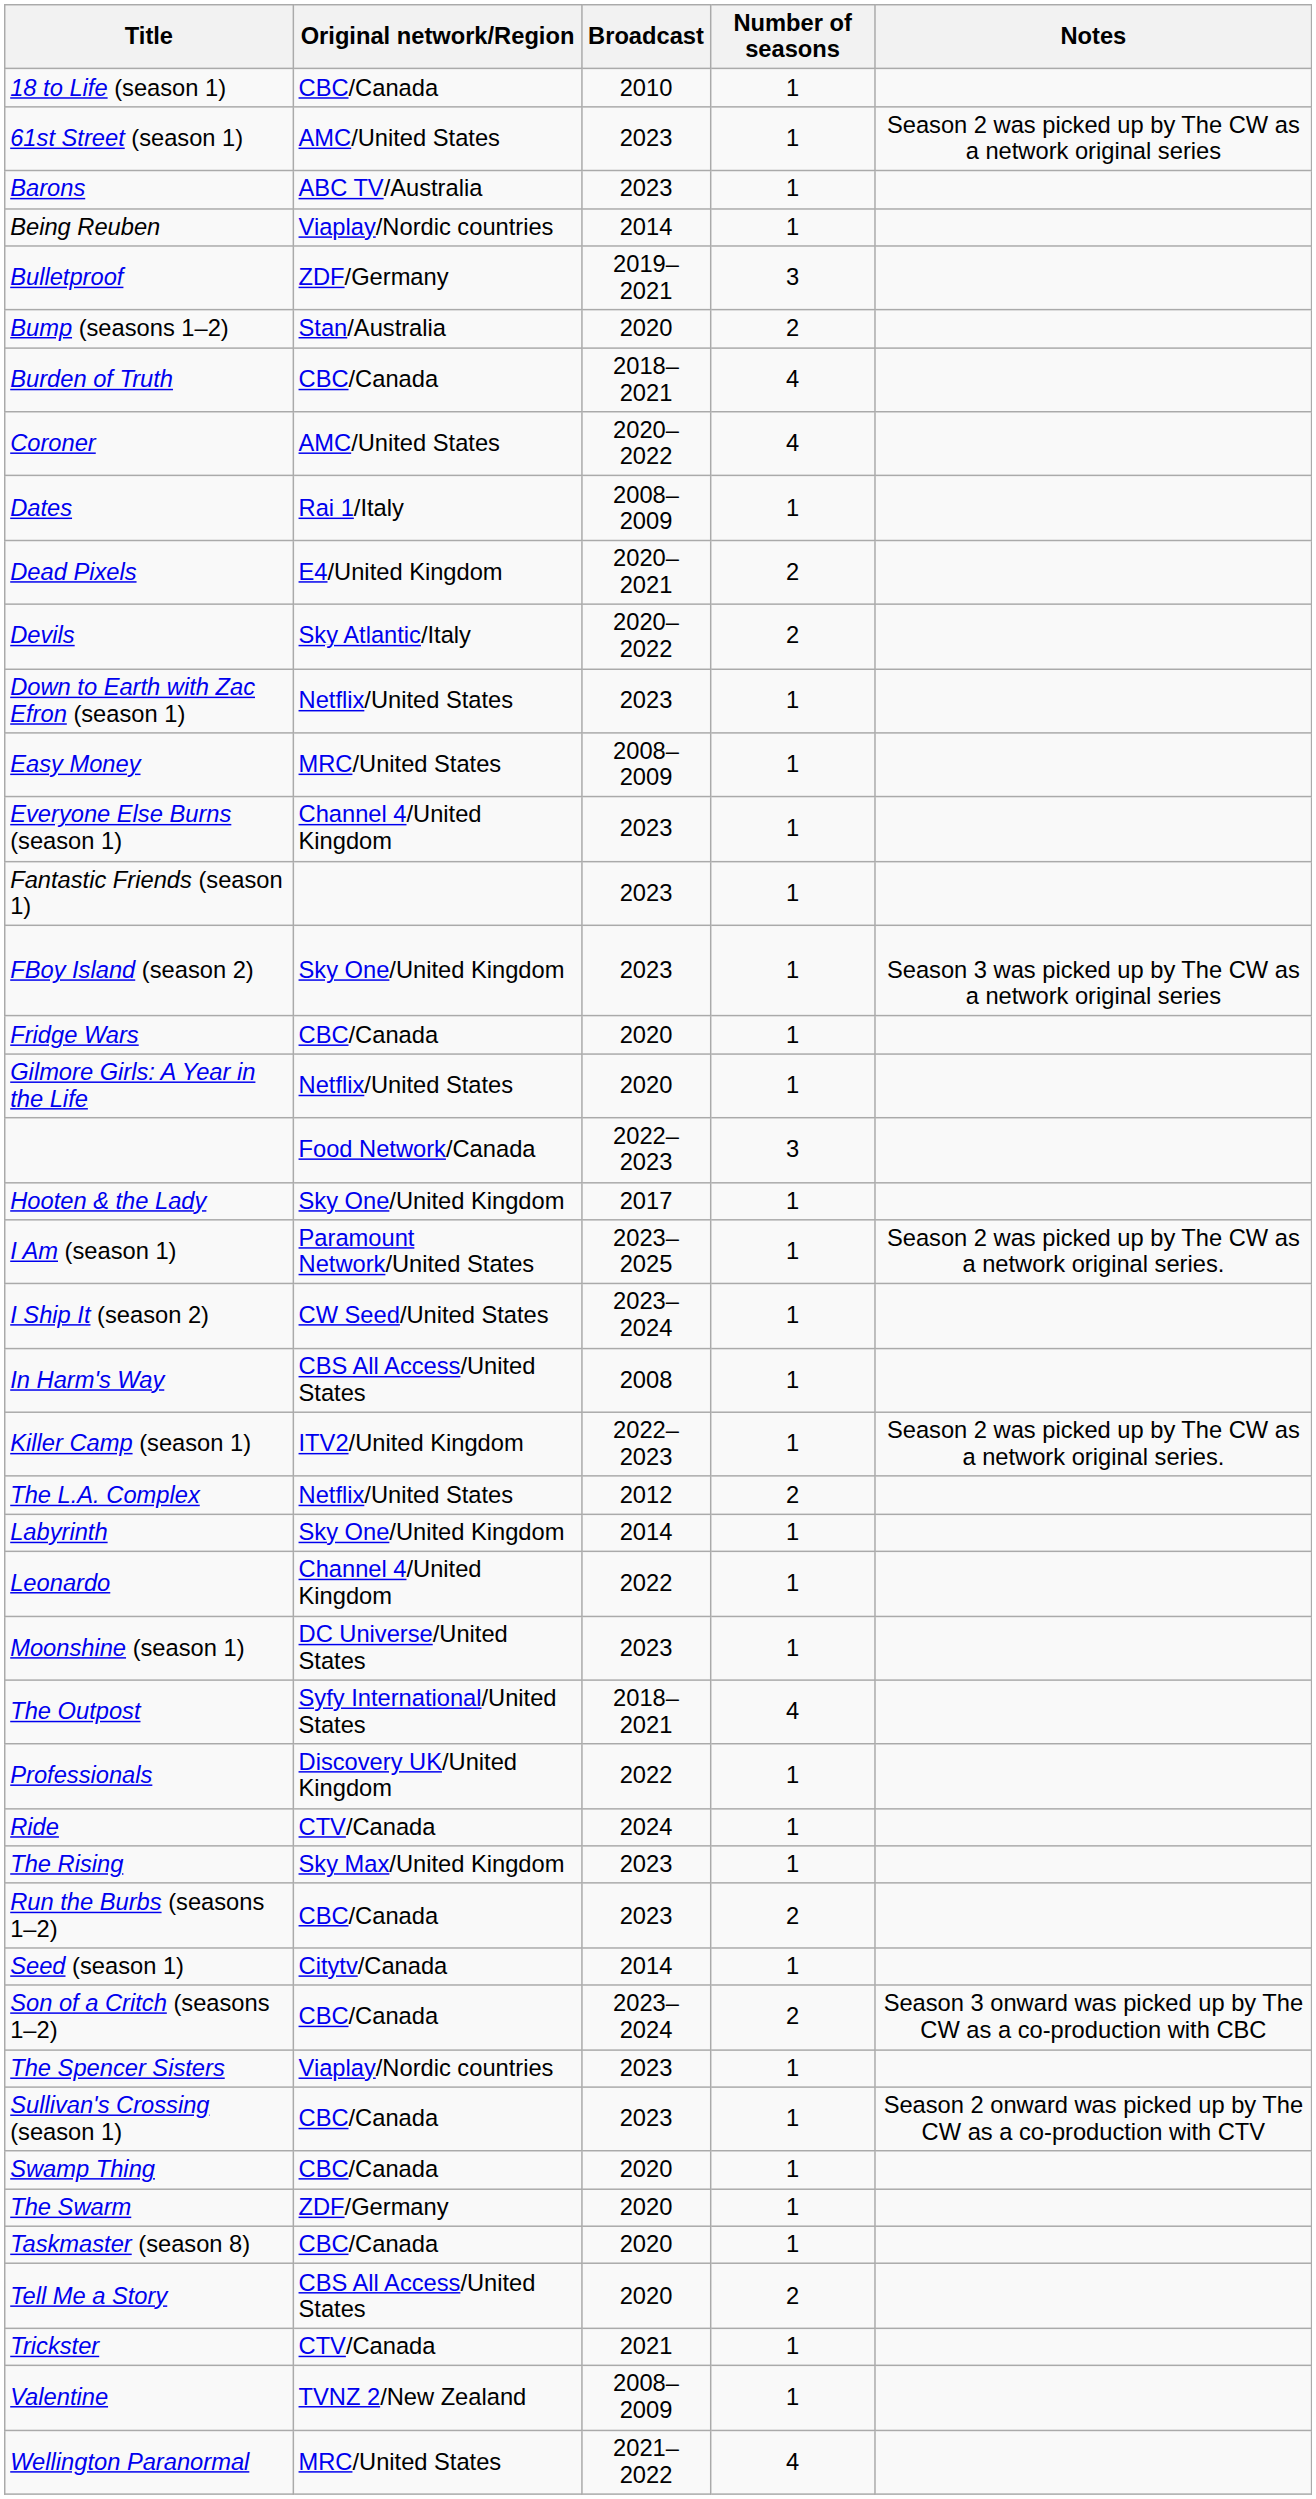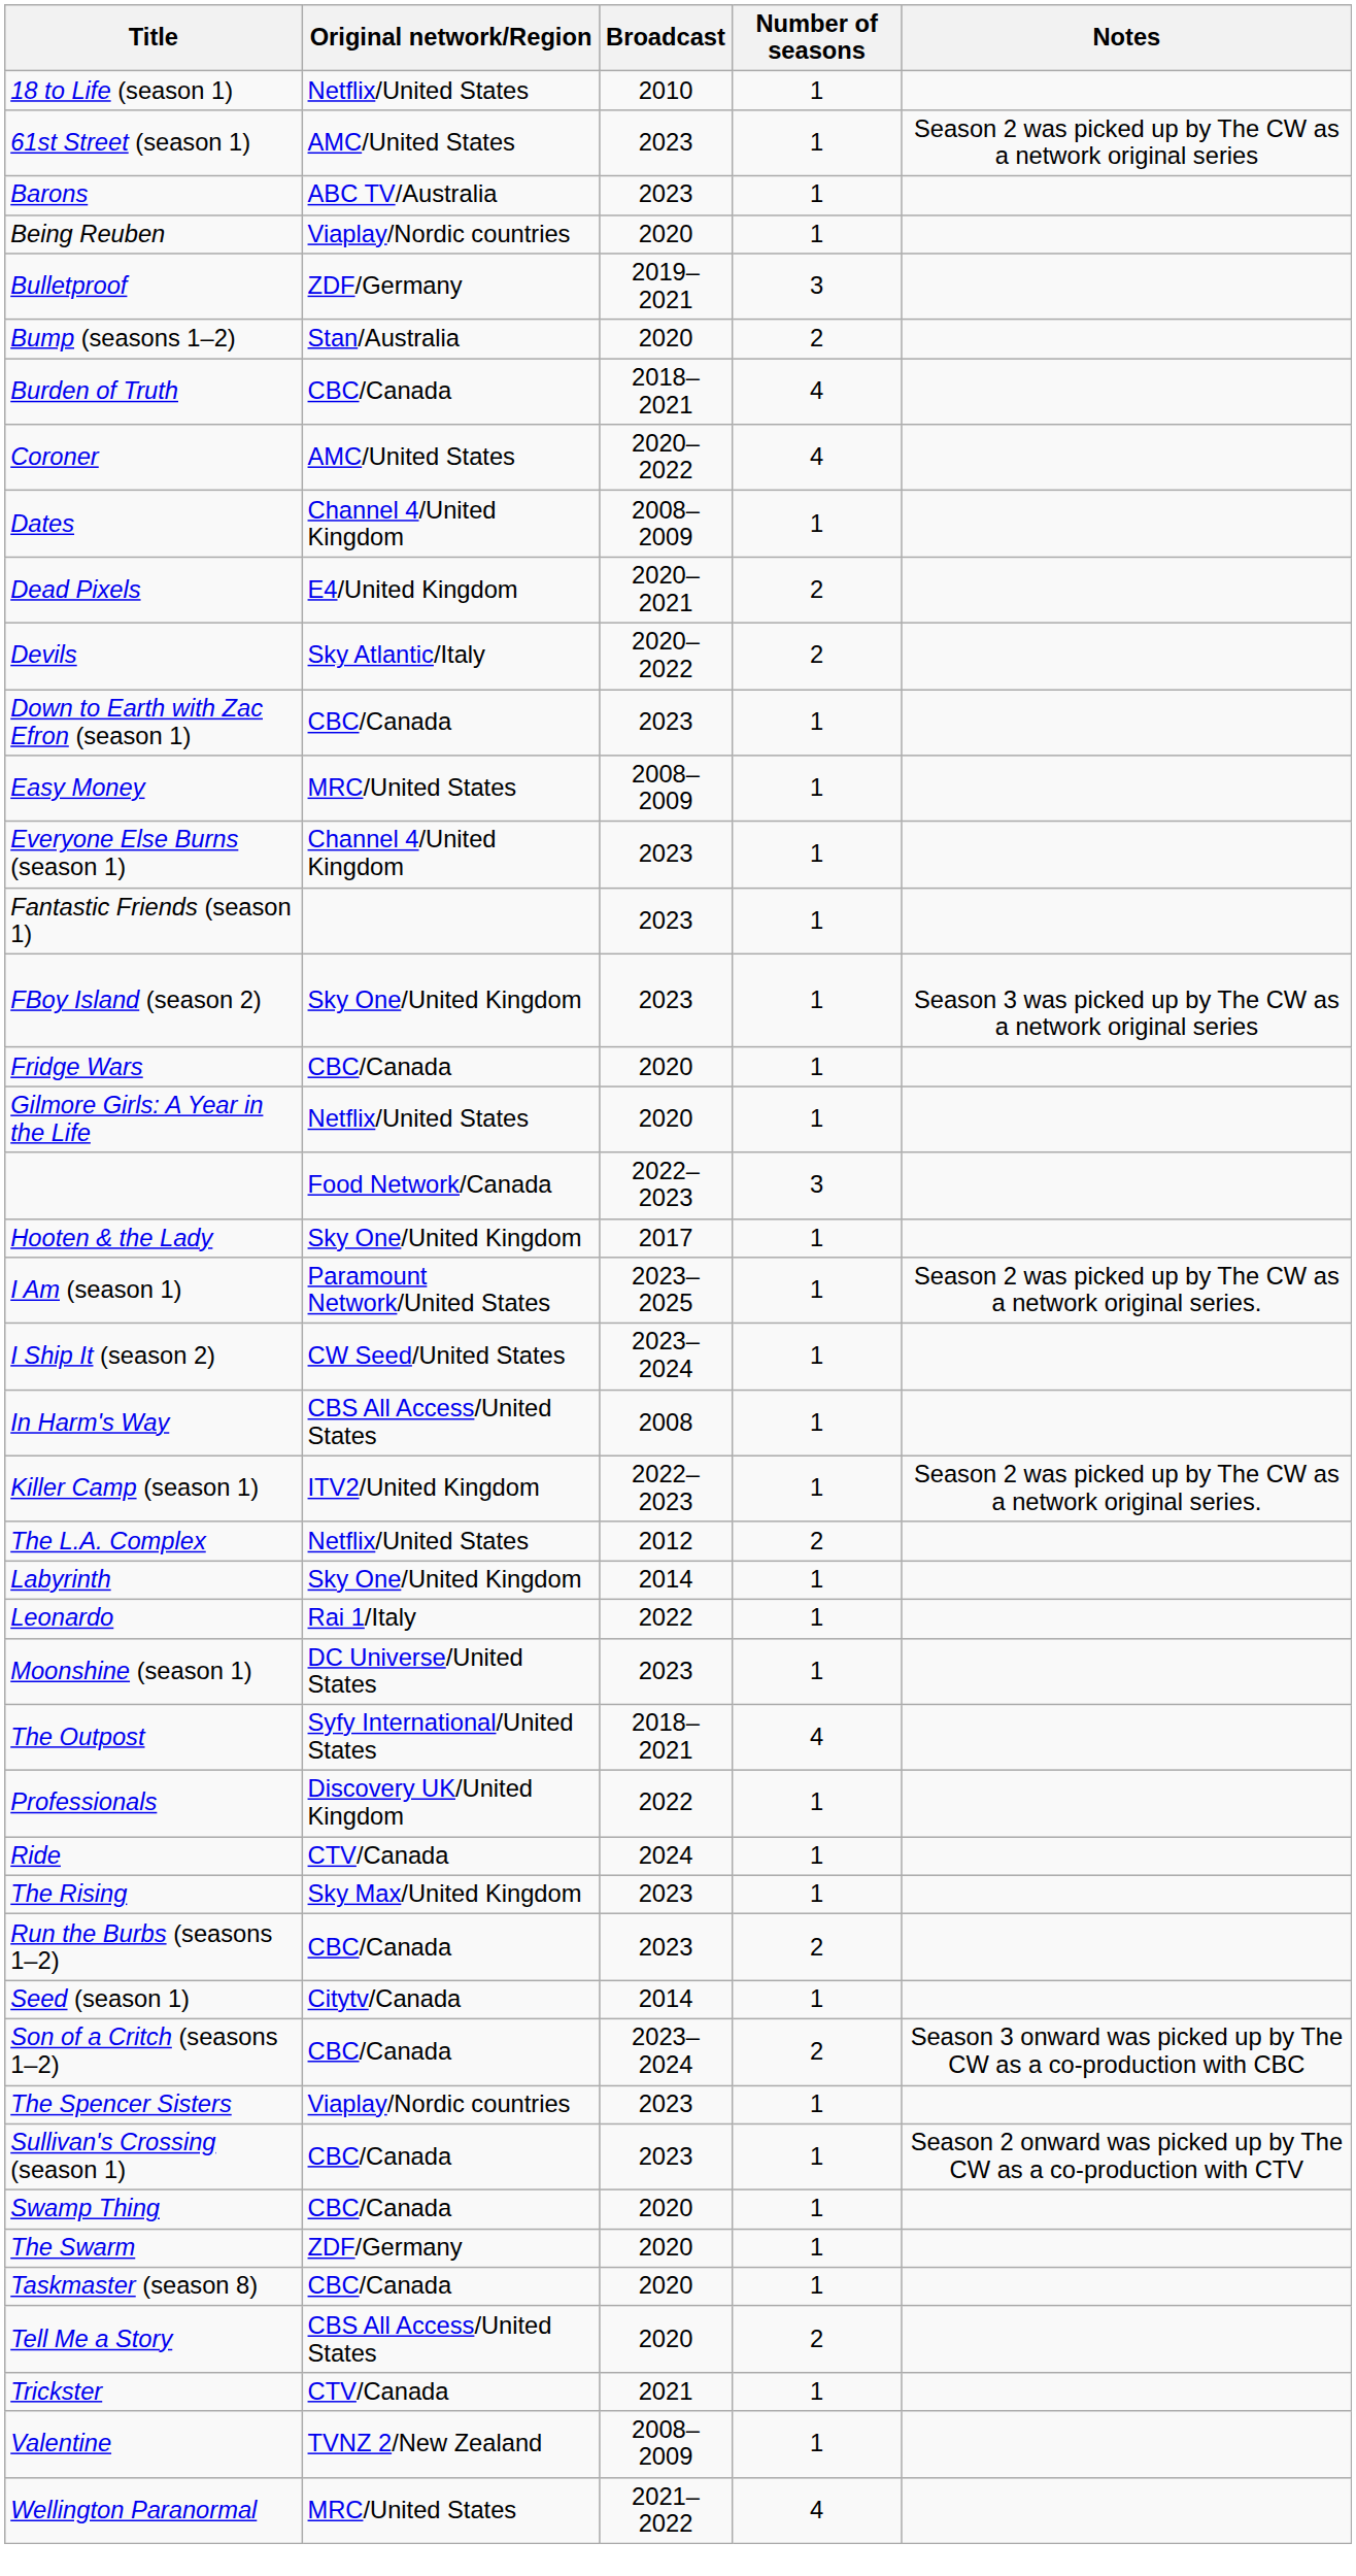 <table class="wikitable plainrowheaders sortable" style="width:100%;text-align:center;">
 <tr>
 <th ! scope="col">Title</th>
 <th scope="col">Original network/Region</th>
 <th scope="col">Broadcast</th>
 <th scope="col">Number of seasons</th>
 <th scope="col">Notes</th>
 </tr>
 <tr>
 <td scope="row" style="text-align:left;"><em><a href='#'>18 to Life</a></em> (season 1)</td>
-<td style="text-align:left;"><a href='#'>CBC</a>/Canada</td>
+<td style="text-align:left;"><a href='#'>Netflix</a>/United States</td>
 <td>2010</td>
 <td>1</td>
 <td></td>
 </tr>
 <tr>
 <td scope="row" style="text-align:left;"><em><a href='#'>61st Street</a></em> (season 1)</td>
 <td style="text-align:left;"><a href='#'>AMC</a>/United States</td>
 <td>2023</td>
 <td>1</td>
 <td>Season 2 was picked up by The CW as a network original series</td>
 </tr>
 <tr>
 <td scope="row" style="text-align:left;"><em><a href='#'>Barons</a></em></td>
 <td style="text-align:left;"><a href='#'>ABC TV</a>/Australia</td>
 <td>2023</td>
 <td>1</td>
 <td></td>
 </tr>
 <tr>
 <td scope="row" style="text-align:left;"><em>Being Reuben</em></td>
 <td style="text-align:left;"><a href='#'>Viaplay</a>/Nordic countries</td>
-<td>2014</td>
+<td>2020</td>
 <td>1</td>
 <td></td>
 </tr>
 <tr>
 <td scope="row" style="text-align:left;"><em><a href='#'>Bulletproof</a></em></td>
 <td style="text-align:left;"><a href='#'>ZDF</a>/Germany</td>
 <td>2019–2021</td>
 <td>3</td>
 <td></td>
 </tr>
 <tr>
 <td scope="row" style="text-align:left;"><em><a href='#'>Bump</a></em> (seasons 1–2)</td>
 <td style="text-align:left;"><a href='#'>Stan</a>/Australia</td>
 <td>2020</td>
 <td>2</td>
 <td></td>
 </tr>
 <tr>
 <td scope="row" style="text-align:left;"><em><a href='#'>Burden of Truth</a></em></td>
 <td style="text-align:left;"><a href='#'>CBC</a>/Canada</td>
 <td>2018–2021</td>
 <td>4</td>
 <td></td>
 </tr>
 <tr>
 <td scope="row" style="text-align:left;"><em><a href='#'>Coroner</a></em></td>
 <td style="text-align:left;"><a href='#'>AMC</a>/United States</td>
 <td>2020–2022</td>
 <td>4</td>
 <td></td>
 </tr>
 <tr>
 <td scope="row" style="text-align:left;"><em><a href='#'>Dates</a></em></td>
-<td style="text-align:left;"><a href='#'>Rai 1</a>/Italy</td>
+<td style="text-align:left;"><a href='#'>Channel 4</a>/United Kingdom</td>
 <td>2008–2009</td>
 <td>1</td>
 <td></td>
 </tr>
 <tr>
 <td scope="row" style="text-align:left;"><em><a href='#'>Dead Pixels</a></em></td>
 <td style="text-align:left;"><a href='#'>E4</a>/United Kingdom</td>
 <td>2020–2021</td>
 <td>2</td>
 <td></td>
 </tr>
 <tr>
 <td scope="row" style="text-align:left;"><em><a href='#'>Devils</a></em></td>
 <td style="text-align:left;"><a href='#'>Sky Atlantic</a>/Italy</td>
 <td>2020–2022</td>
 <td>2</td>
 <td></td>
 </tr>
 <tr>
 <td scope="row" style="text-align:left;"><em><a href='#'>Down to Earth with Zac Efron</a></em> (season 1)</td>
-<td style="text-align:left;"><a href='#'>Netflix</a>/United States</td>
+<td style="text-align:left;"><a href='#'>CBC</a>/Canada</td>
 <td>2023</td>
 <td>1</td>
 <td></td>
 </tr>
 <tr>
 <td scope="row" style="text-align:left;"><em><a href='#'>Easy Money</a></em></td>
 <td style="text-align:left;"><a href='#'>MRC</a>/United States</td>
 <td>2008–2009</td>
 <td>1</td>
 <td></td>
 </tr>
 <tr>
 <td scope="row" style="text-align:left;"><em><a href='#'>Everyone Else Burns</a></em> (season 1)</td>
 <td style="text-align:left;"><a href='#'>Channel 4</a>/United Kingdom</td>
 <td>2023</td>
 <td>1</td>
 <td></td>
 </tr>
 <tr>
 <td scope="row" style="text-align:left;"><em>Fantastic Friends</em> (season 1)</td>
 <td style="text-align:left;"></td>
 <td>2023</td>
 <td>1</td>
 <td></td>
 </tr>
 <tr>
 <td scope="row" style="text-align:left;"><em><a href='#'>FBoy Island</a></em> (season 2)</td>
 <td style="text-align:left;"><a href='#'>Sky One</a>/United Kingdom</td>
 <td>2023</td>
 <td>1</td>
 <td><br>Season 3 was picked up by The CW as a network original series</td>
 </tr>
 <tr>
 <td scope="row" style="text-align:left;"><em><a href='#'>Fridge Wars</a></em></td>
 <td style="text-align:left;"><a href='#'>CBC</a>/Canada</td>
 <td>2020</td>
 <td>1</td>
 <td></td>
 </tr>
 <tr>
 <td scope="row" style="text-align:left;"><em><a href='#'>Gilmore Girls: A Year in the Life</a></em></td>
 <td style="text-align:left;"><a href='#'>Netflix</a>/United States</td>
 <td>2020</td>
 <td>1</td>
 <td></td>
 </tr>
 <tr>
 <td scope="row" style="text-align:left;"></td>
 <td style="text-align:left;"><a href='#'>Food Network</a>/Canada</td>
 <td>2022–2023</td>
 <td>3</td>
 <td></td>
 </tr>
 <tr>
 <td scope="row" style="text-align:left;"><em><a href='#'>Hooten & the Lady</a></em></td>
 <td style="text-align:left;"><a href='#'>Sky One</a>/United Kingdom</td>
 <td>2017</td>
 <td>1</td>
 <td></td>
 </tr>
 <tr>
 <td scope="row" style="text-align:left;"><em><a href='#'>I Am</a></em> (season 1)</td>
 <td style="text-align:left;"><a href='#'>Paramount Network</a>/United States</td>
 <td>2023–2025</td>
 <td>1</td>
 <td>Season 2 was picked up by The CW as a network original series.</td>
 </tr>
 <tr>
 <td scope="row" style="text-align:left;"><em><a href='#'>I Ship It</a></em> (season 2)</td>
 <td style="text-align:left;"><a href='#'>CW Seed</a>/United States</td>
 <td>2023–2024</td>
 <td>1</td>
 <td></td>
 </tr>
 <tr>
 <td scope="row" style="text-align:left;"><em><a href='#'>In Harm's Way</a></em></td>
 <td style="text-align:left;"><a href='#'>CBS All Access</a>/United States</td>
 <td>2008</td>
 <td>1</td>
 <td></td>
 </tr>
 <tr>
 <td scope="row" style="text-align:left;"><em><a href='#'>Killer Camp</a></em> (season 1)</td>
 <td style="text-align:left;"><a href='#'>ITV2</a>/United Kingdom</td>
 <td>2022–2023</td>
 <td>1</td>
 <td>Season 2 was picked up by The CW as a network original series.</td>
 </tr>
 <tr>
 <td scope="row" style="text-align:left;"><em><a href='#'>The L.A. Complex</a></em></td>
 <td style="text-align:left;"><a href='#'>Netflix</a>/United States</td>
 <td>2012</td>
 <td>2</td>
 <td></td>
 </tr>
 <tr>
 <td scope="row" style="text-align:left;"><em><a href='#'>Labyrinth</a></em></td>
 <td style="text-align:left;"><a href='#'>Sky One</a>/United Kingdom</td>
 <td>2014</td>
 <td>1</td>
 <td></td>
 </tr>
 <tr>
 <td scope="row" style="text-align:left;"><em><a href='#'>Leonardo</a></em></td>
-<td style="text-align:left;"><a href='#'>Channel 4</a>/United Kingdom</td>
+<td style="text-align:left;"><a href='#'>Rai 1</a>/Italy</td>
 <td>2022</td>
 <td>1</td>
 <td></td>
 </tr>
 <tr>
 <td scope="row" style="text-align:left;"><em><a href='#'>Moonshine</a></em> (season 1)</td>
 <td style="text-align:left;"><a href='#'>DC Universe</a>/United States</td>
 <td>2023</td>
 <td>1</td>
 <td></td>
 </tr>
 <tr>
 <td scope="row" style="text-align:left;"><em><a href='#'>The Outpost</a></em></td>
 <td style="text-align:left;"><a href='#'>Syfy International</a>/United States</td>
 <td>2018–2021</td>
 <td>4</td>
 <td></td>
 </tr>
 <tr>
 <td scope="row" style="text-align:left;"><em><a href='#'>Professionals</a></em></td>
 <td style="text-align:left;"><a href='#'>Discovery UK</a>/United Kingdom</td>
 <td>2022</td>
 <td>1</td>
 <td></td>
 </tr>
 <tr>
 <td scope="row" style="text-align:left;"><em><a href='#'>Ride</a></em></td>
 <td style="text-align:left;"><a href='#'>CTV</a>/Canada</td>
 <td>2024</td>
 <td>1</td>
 <td></td>
 </tr>
 <tr>
 <td scope="row" style="text-align:left;"><em><a href='#'>The Rising</a></em></td>
 <td style="text-align:left;"><a href='#'>Sky Max</a>/United Kingdom</td>
 <td>2023</td>
 <td>1</td>
 <td></td>
 </tr>
 <tr>
 <td scope="row" style="text-align:left;"><em><a href='#'>Run the Burbs</a></em> (seasons 1–2)</td>
 <td style="text-align:left;"><a href='#'>CBC</a>/Canada</td>
 <td>2023</td>
 <td>2</td>
 <td></td>
 </tr>
 <tr>
 <td scope="row" style="text-align:left;"><em><a href='#'>Seed</a></em> (season 1)</td>
 <td style="text-align:left;"><a href='#'>Citytv</a>/Canada</td>
 <td>2014</td>
 <td>1</td>
 <td></td>
 </tr>
 <tr>
 <td scope="row" style="text-align:left;"><em><a href='#'>Son of a Critch</a></em> (seasons 1–2)</td>
 <td style="text-align:left;"><a href='#'>CBC</a>/Canada</td>
 <td>2023–2024</td>
 <td>2</td>
 <td>Season 3 onward was picked up by The CW as a co-production with CBC</td>
 </tr>
 <tr>
 <td scope="row" style="text-align:left;"><em><a href='#'>The Spencer Sisters</a></em></td>
 <td style="text-align:left;"><a href='#'>Viaplay</a>/Nordic countries</td>
 <td>2023</td>
 <td>1</td>
 <td></td>
 </tr>
 <tr>
 <td scope="row" style="text-align:left;"><em><a href='#'>Sullivan's Crossing</a></em> (season 1)</td>
 <td style="text-align:left;"><a href='#'>CBC</a>/Canada</td>
 <td>2023</td>
 <td>1</td>
 <td>Season 2 onward was picked up by The CW as a co-production with CTV</td>
 </tr>
 <tr>
 <td scope="row" style="text-align:left;"><em><a href='#'>Swamp Thing</a></em></td>
 <td style="text-align:left;"><a href='#'>CBC</a>/Canada</td>
 <td>2020</td>
 <td>1</td>
 <td></td>
 </tr>
 <tr>
 <td scope="row" style="text-align:left;"><em><a href='#'>The Swarm</a></em></td>
 <td style="text-align:left;"><a href='#'>ZDF</a>/Germany</td>
 <td>2020</td>
 <td>1</td>
 <td></td>
 </tr>
 <tr>
 <td scope="row" style="text-align:left;"><em><a href='#'>Taskmaster</a></em> (season 8)</td>
 <td style="text-align:left;"><a href='#'>CBC</a>/Canada</td>
 <td>2020</td>
 <td>1</td>
 <td></td>
 </tr>
 <tr>
 <td scope="row" style="text-align:left;"><em><a href='#'>Tell Me a Story</a></em></td>
 <td style="text-align:left;"><a href='#'>CBS All Access</a>/United States</td>
 <td>2020</td>
 <td>2</td>
 <td></td>
 </tr>
 <tr>
 <td scope="row" style="text-align:left;"><em><a href='#'>Trickster</a></em></td>
 <td style="text-align:left;"><a href='#'>CTV</a>/Canada</td>
 <td>2021</td>
 <td>1</td>
 <td></td>
 </tr>
 <tr>
 <td scope="row" style="text-align:left;"><em><a href='#'>Valentine</a></em></td>
 <td style="text-align:left;"><a href='#'>TVNZ 2</a>/New Zealand</td>
 <td>2008–2009</td>
 <td>1</td>
 <td></td>
 </tr>
 <tr>
 <td scope="row" style="text-align:left;"><em><a href='#'>Wellington Paranormal</a></em></td>
 <td style="text-align:left;"><a href='#'>MRC</a>/United States</td>
 <td>2021–2022</td>
 <td>4</td>
 <td></td>
 </tr>
 </table>
